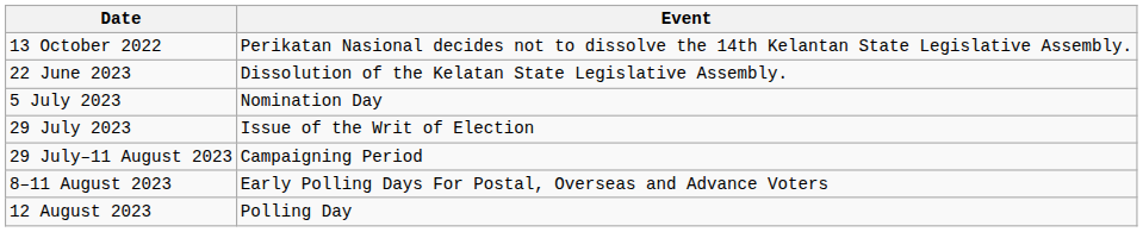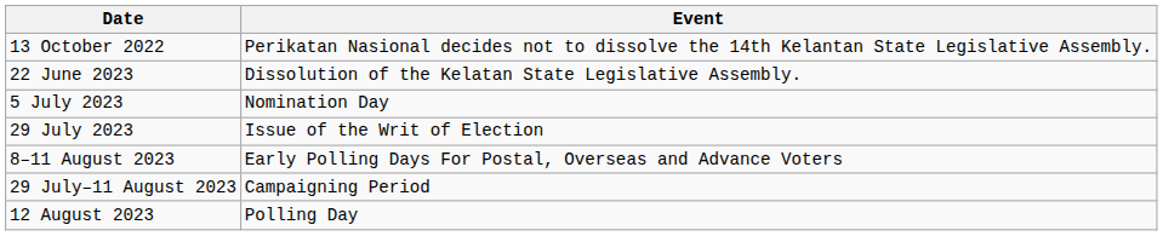 <table class="wikitable">
 <tr>
 <th>Date</th>
 <th>Event</th>
 </tr>
 <tr>
 <td>13 October 2022</td>
 <td>Perikatan Nasional decides not to dissolve the 14th Kelantan State Legislative Assembly.</td>
 </tr>
 <tr>
 <td>22 June 2023</td>
 <td>Dissolution of the Kelatan State Legislative Assembly.</td>
 </tr>
 <tr>
 <td>5 July 2023</td>
 <td>Nomination Day</td>
 </tr>
 <tr>
 <td>29 July 2023</td>
 <td>Issue of the Writ of Election</td>
 </tr>
 <tr>
+<td>8–11 August 2023</td>
+<td>Early Polling Days For Postal, Overseas and Advance Voters</td>
+</tr>
+<tr>
 <td>29 July–11 August 2023</td>
 <td>Campaigning Period</td>
-</tr>
-<tr>
-<td>8–11 August 2023</td>
-<td>Early Polling Days For Postal, Overseas and Advance Voters</td>
 </tr>
 <tr>
 <td>12 August 2023</td>
 <td>Polling Day</td>
 </tr>
 </table>
